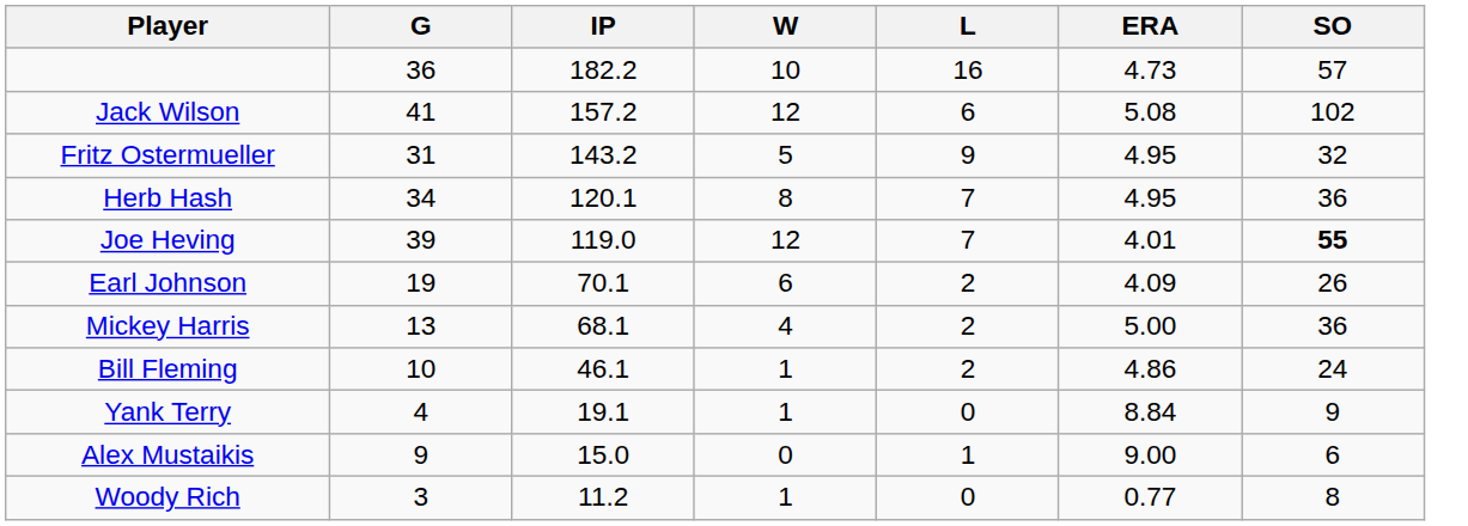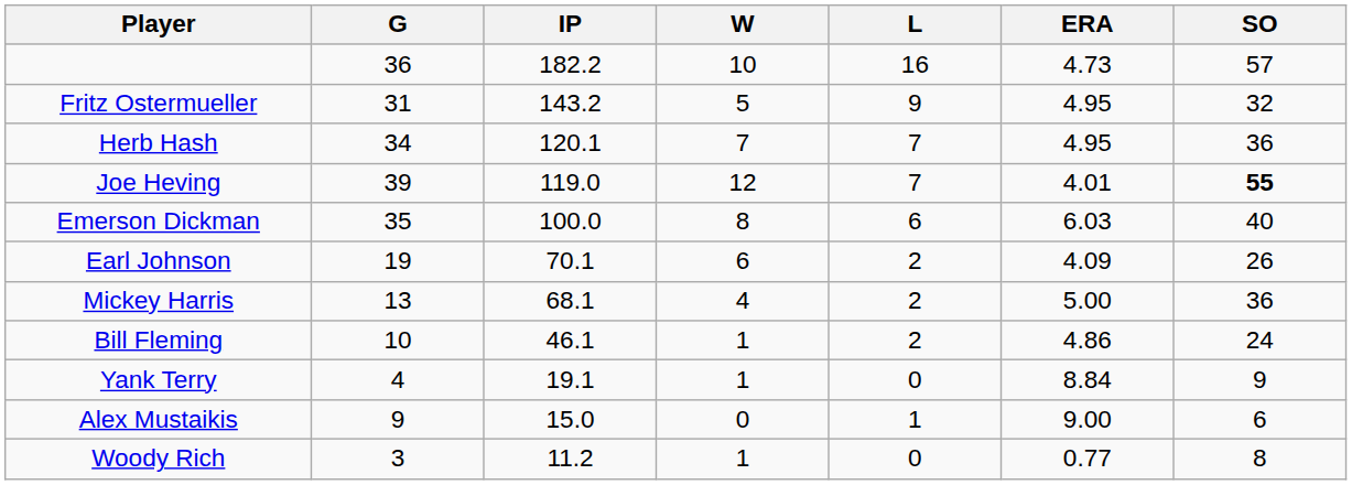 <table class="wikitable sortable">
 <tr>
 <th bgcolor="#DDDDFF" width="16%">Player</th>
 <th bgcolor="#DDDDFF" width="9%">G</th>
 <th bgcolor="#DDDDFF" width="9%">IP</th>
 <th bgcolor="#DDDDFF" width="9%">W</th>
 <th bgcolor="#DDDDFF" width="9%">L</th>
 <th bgcolor="#DDDDFF" width="9%">ERA</th>
 <th bgcolor="#DDDDFF" width="9%">SO</th>
 </tr>
 <tr align="center">
 <td></td>
 <td>36</td>
 <td>182.2</td>
 <td>10</td>
 <td>16</td>
 <td>4.73</td>
 <td>57</td>
 </tr>
 <tr align="center">
-<td><a href='#'>Jack Wilson</a></td>
-<td>41</td>
-<td>157.2</td>
-<td>12</td>
-<td>6</td>
-<td>5.08</td>
-<td>102</td>
-</tr>
-<tr align="center">
 <td><a href='#'>Fritz Ostermueller</a></td>
 <td>31</td>
 <td>143.2</td>
 <td>5</td>
 <td>9</td>
 <td>4.95</td>
 <td>32</td>
 </tr>
 <tr align="center">
 <td><a href='#'>Herb Hash</a></td>
 <td>34</td>
 <td>120.1</td>
-<td>8</td>
+<td>7</td>
 <td>7</td>
 <td>4.95</td>
 <td>36</td>
 </tr>
 <tr align="center">
 <td><a href='#'>Joe Heving</a></td>
 <td>39</td>
 <td>119.0</td>
 <td>12</td>
 <td>7</td>
 <td>4.01</td>
 <td><strong>55</strong></td>
+</tr>
+<tr align="center">
+<td><a href='#'>Emerson Dickman</a></td>
+<td>35</td>
+<td>100.0</td>
+<td>8</td>
+<td>6</td>
+<td>6.03</td>
+<td>40</td>
 </tr>
 <tr align="center">
 <td><a href='#'>Earl Johnson</a></td>
 <td>19</td>
 <td>70.1</td>
 <td>6</td>
 <td>2</td>
 <td>4.09</td>
 <td>26</td>
 </tr>
 <tr align="center">
 <td><a href='#'>Mickey Harris</a></td>
 <td>13</td>
 <td>68.1</td>
 <td>4</td>
 <td>2</td>
 <td>5.00</td>
 <td>36</td>
 </tr>
 <tr align="center">
 <td><a href='#'>Bill Fleming</a></td>
 <td>10</td>
 <td>46.1</td>
 <td>1</td>
 <td>2</td>
 <td>4.86</td>
 <td>24</td>
 </tr>
 <tr align="center">
 <td><a href='#'>Yank Terry</a></td>
 <td>4</td>
 <td>19.1</td>
 <td>1</td>
 <td>0</td>
 <td>8.84</td>
 <td>9</td>
 </tr>
 <tr align="center">
 <td><a href='#'>Alex Mustaikis</a></td>
 <td>9</td>
 <td>15.0</td>
 <td>0</td>
 <td>1</td>
 <td>9.00</td>
 <td>6</td>
 </tr>
 <tr align="center">
 <td><a href='#'>Woody Rich</a></td>
 <td>3</td>
 <td>11.2</td>
 <td>1</td>
 <td>0</td>
 <td>0.77</td>
 <td>8</td>
 </tr>
 </table>
